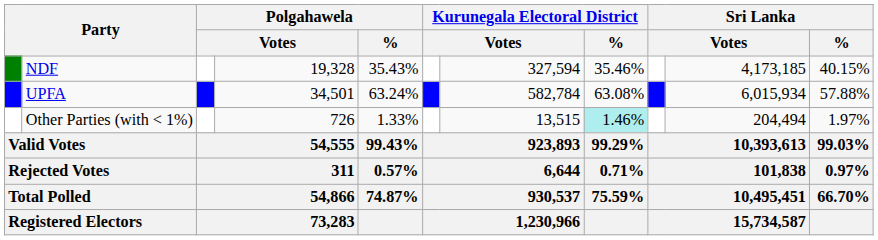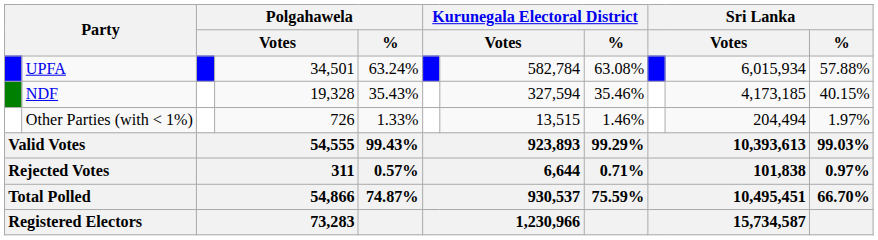 <table class="wikitable">
 <tr>
 <th colspan="2" width="144px"rowspan="2">Party</th>
 <th colspan="3" width="216px">Polgahawela</th>
 <th colspan="3" width="216px"><a href='#'>Kurunegala Electoral District</a></th>
 <th colspan="3" width="216px">Sri Lanka</th>
 </tr>
 <tr>
 <th colspan="2" width="144px">Votes</th>
 <th>%</th>
 <th colspan="2" width="144px">Votes</th>
 <th>%</th>
 <th colspan="2" width="144px">Votes</th>
 <th>%</th>
 </tr>
 <tr>
+<td style="background-color:blue;" width="10px"></td>
+<td style="text-align:left;"><a href='#'>UPFA</a></td>
+<td style="background-color:blue;" width="10px"></td>
+<td style="text-align:right;">34,501</td>
+<td style="text-align:right;">63.24%</td>
+<td style="background-color:blue;" width="10px"></td>
+<td style="text-align:right;">582,784</td>
+<td style="text-align:right;">63.08%</td>
+<td style="background-color:blue;" width="10px"></td>
+<td style="text-align:right;">6,015,934</td>
+<td style="text-align:right;">57.88%</td>
+</tr>
+<tr>
 <td style="background-color:green;" width="10px"></td>
 <td style="text-align:left;"><a href='#'>NDF</a></td>
 <td style="background-color:white;" width="10px"></td>
 <td style="text-align:right;">19,328</td>
 <td style="text-align:right;">35.43%</td>
 <td style="background-color:white;" width="10px"></td>
 <td style="text-align:right;">327,594</td>
 <td style="text-align:right;">35.46%</td>
 <td style="background-color:white;" width="10px"></td>
 <td style="text-align:right;">4,173,185</td>
 <td style="text-align:right;">40.15%</td>
 </tr>
 <tr>
-<td style="background-color:blue;" width="10px"></td>
-<td style="text-align:left;"><a href='#'>UPFA</a></td>
-<td style="background-color:blue;" width="10px"></td>
-<td style="text-align:right;">34,501</td>
-<td style="text-align:right;">63.24%</td>
-<td style="background-color:blue;" width="10px"></td>
-<td style="text-align:right;">582,784</td>
-<td style="text-align:right;">63.08%</td>
-<td style="background-color:blue;" width="10px"></td>
-<td style="text-align:right;">6,015,934</td>
-<td style="text-align:right;">57.88%</td>
-</tr>
-<tr>
 <td style="background-color:white;" width="10px"></td>
 <td style="text-align:left;">Other Parties (with < 1%)</td>
 <td style="background-color:white;" width="10px"></td>
 <td style="text-align:right;">726</td>
 <td style="text-align:right;">1.33%</td>
 <td style="background-color:white;" width="10px"></td>
 <td style="text-align:right;">13,515</td>
-<td style="background: paleturquoise; text-align:right;">1.46%</td>
+<td style="text-align:right;">1.46%</td>
 <td style="background-color:white;" width="10px"></td>
 <td style="text-align:right;">204,494</td>
 <td style="text-align:right;">1.97%</td>
 </tr>
 <tr>
 <th colspan="2" width="144px"style="text-align:left;">Valid Votes</th>
 <th style="text-align:right;"colspan="2" width="144px">54,555</th>
 <th style="text-align:right;">99.43%</th>
 <th style="text-align:right;"colspan="2" width="144px">923,893</th>
 <th style="text-align:right;">99.29%</th>
 <th style="text-align:right;"colspan="2" width="144px">10,393,613</th>
 <th style="text-align:right;">99.03%</th>
 </tr>
 <tr>
 <th colspan="2" width="144px"style="text-align:left;">Rejected Votes</th>
 <th style="text-align:right;"colspan="2" width="144px">311</th>
 <th style="text-align:right;">0.57%</th>
 <th style="text-align:right;"colspan="2" width="144px">6,644</th>
 <th style="text-align:right;">0.71%</th>
 <th style="text-align:right;"colspan="2" width="144px">101,838</th>
 <th style="text-align:right;">0.97%</th>
 </tr>
 <tr>
 <th colspan="2" width="144px"style="text-align:left;">Total Polled</th>
 <th style="text-align:right;"colspan="2" width="144px">54,866</th>
 <th style="text-align:right;">74.87%</th>
 <th style="text-align:right;"colspan="2" width="144px">930,537</th>
 <th style="text-align:right;">75.59%</th>
 <th style="text-align:right;"colspan="2" width="144px">10,495,451</th>
 <th style="text-align:right;">66.70%</th>
 </tr>
 <tr>
 <th colspan="2" width="144px"style="text-align:left;">Registered Electors</th>
 <th style="text-align:right;"colspan="2" width="144px">73,283</th>
 <th></th>
 <th style="text-align:right;"colspan="2" width="144px">1,230,966</th>
 <th></th>
 <th style="text-align:right;"colspan="2" width="144px">15,734,587</th>
 <th></th>
 </tr>
 </table>
